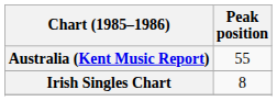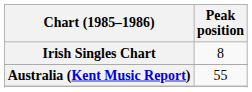 <table class="wikitable sortable plainrowheaders">
 <tr>
 <th scope="col">Chart (1985–1986)</th>
 <th scope="col">Peak<br>position</th>
+</tr>
+<tr>
+<th scope="row">Irish Singles Chart</th>
+<td align="center">8</td>
+</tr>
+<tr>
 </tr>
 <tr>
 <th scope="row">Australia (<a href='#'>Kent Music Report</a>)</th>
 <td align="center">55</td>
 </tr>
 <tr>
 </tr>
 <tr>
-<th scope="row">Irish Singles Chart</th>
-<td align="center">8</td>
-</tr>
-<tr>
-</tr>
-<tr>
 </tr>
 <tr>
 </tr>
 </table>
